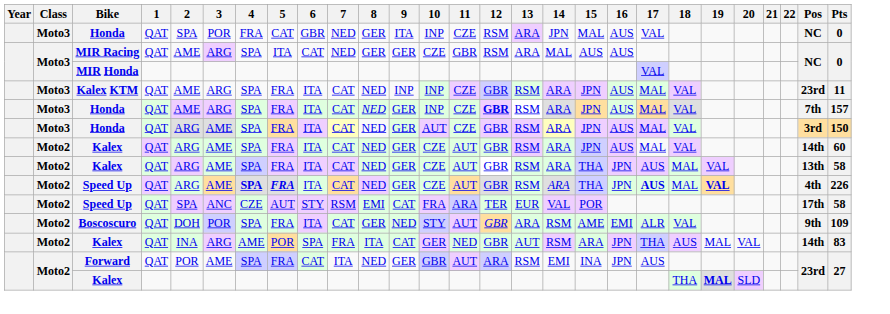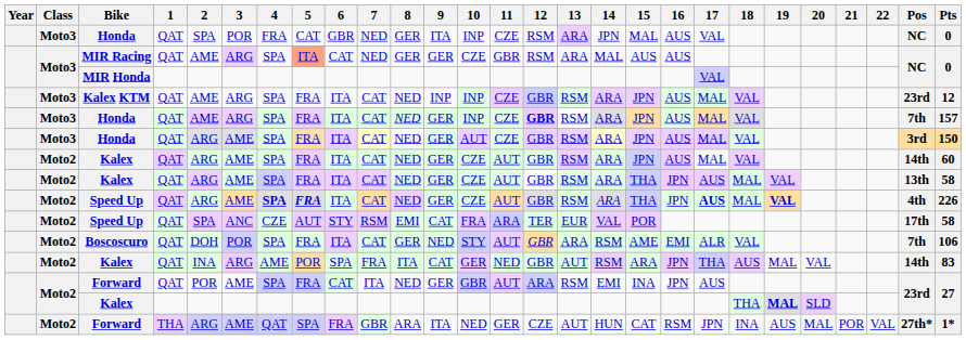 <table class="wikitable" style="text-align:center;">
 <tr>
 <th>Year</th>
 <th>Class</th>
 <th>Bike</th>
 <th>1</th>
 <th>2</th>
 <th>3</th>
 <th>4</th>
 <th>5</th>
 <th>6</th>
 <th>7</th>
 <th>8</th>
 <th>9</th>
 <th>10</th>
 <th>11</th>
 <th>12</th>
 <th>13</th>
 <th>14</th>
 <th>15</th>
 <th>16</th>
 <th>17</th>
 <th>18</th>
 <th>19</th>
 <th>20</th>
 <th>21</th>
 <th>22</th>
 <th>Pos</th>
 <th>Pts</th>
 </tr>
 <tr>
 <th></th>
 <th>Moto3</th>
 <th><a href='#'>Honda</a></th>
 <td><a href='#'>QAT</a></td>
 <td><a href='#'>SPA</a></td>
 <td><a href='#'>POR</a></td>
 <td><a href='#'>FRA</a></td>
 <td><a href='#'>CAT</a></td>
 <td><a href='#'>GBR</a></td>
 <td><a href='#'>NED</a></td>
 <td><a href='#'>GER</a></td>
 <td><a href='#'>ITA</a></td>
 <td><a href='#'>INP</a></td>
 <td><a href='#'>CZE</a></td>
 <td><a href='#'>RSM</a></td>
 <td style="background:#EFCFFF;"><a href='#'>ARA</a><br></td>
 <td><a href='#'>JPN</a></td>
 <td><a href='#'>MAL</a></td>
 <td><a href='#'>AUS</a></td>
 <td><a href='#'>VAL</a></td>
 <td></td>
 <td></td>
 <td></td>
 <td></td>
 <td></td>
 <th>NC</th>
 <th>0</th>
 </tr>
 <tr>
 <th rowspan="2"></th>
 <th rowspan="2">Moto3</th>
 <th><a href='#'>MIR Racing</a></th>
 <td><a href='#'>QAT</a></td>
 <td><a href='#'>AME</a></td>
 <td style="background:#efcfff;"><a href='#'>ARG</a><br></td>
 <td><a href='#'>SPA</a></td>
-<td><a href='#'>ITA</a></td>
+<td style="background: lightsalmon;"><a href='#'>ITA</a></td>
 <td><a href='#'>CAT</a></td>
 <td><a href='#'>NED</a></td>
 <td><a href='#'>GER</a></td>
 <td><a href='#'>GER</a></td>
 <td><a href='#'>CZE</a></td>
 <td><a href='#'>GBR</a></td>
 <td><a href='#'>RSM</a></td>
 <td><a href='#'>ARA</a></td>
 <td><a href='#'>MAL</a></td>
 <td><a href='#'>AUS</a></td>
 <td><a href='#'>AUS</a></td>
 <td></td>
 <td></td>
 <td></td>
 <td></td>
 <td></td>
 <td></td>
 <th rowspan="2">NC</th>
 <th rowspan="2">0</th>
 </tr>
 <tr>
 <th><a href='#'>MIR</a> <a href='#'>Honda</a></th>
 <td></td>
 <td></td>
 <td></td>
 <td></td>
 <td></td>
 <td></td>
 <td></td>
 <td></td>
 <td></td>
 <td></td>
 <td></td>
 <td></td>
 <td></td>
 <td></td>
 <td></td>
 <td></td>
 <td style="background:#CFCFFF;"><a href='#'>VAL</a><br></td>
 <td></td>
 <td></td>
 <td></td>
 <td></td>
 </tr>
 <tr>
 <th></th>
 <th>Moto3</th>
 <th><a href='#'>Kalex</a> <a href='#'>KTM</a></th>
 <td><a href='#'>QAT</a></td>
 <td><a href='#'>AME</a></td>
 <td><a href='#'>ARG</a></td>
 <td><a href='#'>SPA</a></td>
 <td><a href='#'>FRA</a></td>
 <td><a href='#'>ITA</a></td>
 <td><a href='#'>CAT</a></td>
 <td><a href='#'>NED</a></td>
 <td><a href='#'>INP</a></td>
 <td style="background:#DFFFDF;"><a href='#'>INP</a><br></td>
 <td style="background:#EFCFFF;"><a href='#'>CZE</a><br></td>
 <td style="background:#CFCFFF;"><a href='#'>GBR</a><br></td>
 <td style="background:#DFFFDF;"><a href='#'>RSM</a><br></td>
 <td style="background:#EFCFFF;"><a href='#'>ARA</a><br></td>
 <td style="background:#EFCFFF;"><a href='#'>JPN</a><br></td>
 <td style="background:#DFFFDF;"><a href='#'>AUS</a><br></td>
 <td style="background:#DFFFDF;"><a href='#'>MAL</a><br></td>
 <td style="background:#EFCFFF;"><a href='#'>VAL</a><br></td>
 <td></td>
 <td></td>
 <td></td>
 <td></td>
 <th>23rd</th>
-<th>11</th>
+<th>12</th>
 </tr>
 <tr>
 <th></th>
 <th>Moto3</th>
 <th><a href='#'>Honda</a></th>
 <td style="background:#DFFFDF;"><a href='#'>QAT</a><br></td>
 <td style="background:#EFCFFF;"><a href='#'>AME</a><br></td>
 <td style="background:#EFCFFF;"><a href='#'>ARG</a><br></td>
 <td style="background:#DFFFDF;"><a href='#'>SPA</a><br></td>
 <td style="background:#EFCFFF;"><a href='#'>FRA</a><br></td>
 <td style="background:#DFFFDF;"><a href='#'>ITA</a><br></td>
 <td style="background:#DFFFDF;"><a href='#'>CAT</a><br></td>
 <td style="background:#DFFFDF;"><em><a href='#'>NED</a></em><br></td>
 <td style="background:#DFFFDF;"><a href='#'>GER</a><br></td>
 <td style="background:#DFFFDF;"><a href='#'>INP</a><br></td>
 <td style="background:#DFFFDF;"><a href='#'>CZE</a><br></td>
 <td style="background:#EFCFFF;"><strong><a href='#'>GBR</a></strong><br></td>
 <td style="background:#FFFFFF;"><a href='#'>RSM</a><br></td>
 <td style="background:#DFDFDF;"><a href='#'>ARA</a><br></td>
 <td style="background:#FFDF9F;"><a href='#'>JPN</a><br></td>
 <td style="background:#DFFFDF;"><a href='#'>AUS</a><br></td>
 <td style="background:#FFDF9F;"><a href='#'>MAL</a><br></td>
 <td style="background:#DFDFDF;"><a href='#'>VAL</a><br></td>
 <td></td>
 <td></td>
 <td></td>
 <td></td>
 <th>7th</th>
 <th>157</th>
 </tr>
 <tr>
 <th></th>
 <th>Moto3</th>
 <th><a href='#'>Honda</a></th>
 <td style="background:#DFFFDF;"><a href='#'>QAT</a><br></td>
 <td style="background:#DFDFDF;"><a href='#'>ARG</a><br></td>
 <td style="background:#DFDFDF;"><a href='#'>AME</a><br></td>
 <td style="background:#DFFFDF;"><a href='#'>SPA</a><br></td>
 <td style="background:#FFDF9F;"><a href='#'>FRA</a><br></td>
 <td style="background:#EFCFFF;"><a href='#'>ITA</a><br></td>
 <td style="background:#FFFFBF;"><a href='#'>CAT</a><br></td>
 <td><a href='#'>NED</a></td>
 <td style="background:#DFFFDF;"><a href='#'>GER</a><br></td>
 <td style="background:#EFCFFF;"><a href='#'>AUT</a><br></td>
 <td style="background:#DFFFDF;"><a href='#'>CZE</a><br></td>
 <td style="background:#EFCFFF;"><a href='#'>GBR</a><br></td>
 <td style="background:#EFCFFF;"><a href='#'>RSM</a><br></td>
 <td style="background:#FFFFBF;"><a href='#'>ARA</a><br></td>
 <td style="background:#EFCFFF;"><a href='#'>JPN</a><br></td>
 <td style="background:#EFCFFF;"><a href='#'>AUS</a><br></td>
 <td style="background:#EFCFFF;"><a href='#'>MAL</a><br></td>
 <td style="background:#DFFFDF;"><a href='#'>VAL</a><br></td>
 <td></td>
 <td></td>
 <td></td>
 <td></td>
 <th style="background:#FFDF9F;">3rd</th>
 <th style="background:#FFDF9F;">150</th>
 </tr>
 <tr>
 <th></th>
 <th>Moto2</th>
 <th><a href='#'>Kalex</a></th>
 <td style="background:#efcfff;"><a href='#'>QAT</a><br></td>
 <td style="background:#dfffdf;"><a href='#'>ARG</a><br></td>
 <td style="background:#dfffdf;"><a href='#'>AME</a><br></td>
 <td style="background:#dfffdf;"><a href='#'>SPA</a><br></td>
 <td style="background:#efcfff;"><a href='#'>FRA</a><br></td>
 <td style="background:#dfffdf;"><a href='#'>ITA</a><br></td>
 <td style="background:#dfffdf;"><a href='#'>CAT</a><br></td>
 <td style="background:#dfffdf;"><a href='#'>NED</a><br></td>
 <td style="background:#dfffdf;"><a href='#'>GER</a><br></td>
 <td style="background:#dfffdf;"><a href='#'>CZE</a><br></td>
 <td style="background:#dfffdf;"><a href='#'>AUT</a><br></td>
 <td style="background:#dfffdf;"><a href='#'>GBR</a><br></td>
 <td style="background:#efcfff;"><a href='#'>RSM</a><br></td>
 <td style="background:#dfffdf;"><a href='#'>ARA</a><br></td>
 <td style="background:#cfcfff;"><a href='#'>JPN</a><br></td>
 <td style="background:#efcfff;"><a href='#'>AUS</a><br></td>
 <td><a href='#'>MAL</a></td>
 <td style="background:#efcfff;"><a href='#'>VAL</a><br></td>
 <td></td>
 <td></td>
 <td></td>
 <td></td>
 <th>14th</th>
 <th>60</th>
 </tr>
 <tr>
 <th></th>
 <th>Moto2</th>
 <th><a href='#'>Kalex</a></th>
 <td style="background:#DFFFDF;"><a href='#'>QAT</a><br></td>
 <td style="background:#EFCFFF;"><a href='#'>ARG</a><br></td>
 <td style="background:#DFFFDF;"><a href='#'>AME</a><br></td>
 <td style="background:#CFCFFF;"><a href='#'>SPA</a><br></td>
 <td style="background:#EFCFFF;"><a href='#'>FRA</a><br></td>
 <td style="background:#EFCFFF;"><a href='#'>ITA</a><br></td>
 <td style="background:#EFCFFF;"><a href='#'>CAT</a><br></td>
 <td style="background:#DFFFDF;"><a href='#'>NED</a><br></td>
 <td style="background:#DFFFDF;"><a href='#'>GER</a><br></td>
 <td style="background:#DFFFDF;"><a href='#'>CZE</a><br></td>
 <td style="background:#DFFFDF;"><a href='#'>AUT</a><br></td>
 <td style="background:#FFFFFF;"><a href='#'>GBR</a><br></td>
 <td style="background:#DFFFDF;"><a href='#'>RSM</a><br></td>
 <td style="background:#DFFFDF;"><a href='#'>ARA</a><br></td>
 <td style="background:#CFCFFF;"><a href='#'>THA</a><br></td>
 <td style="background:#EFCFFF;"><a href='#'>JPN</a><br></td>
 <td style="background:#EFCFFF;"><a href='#'>AUS</a><br></td>
 <td style="background:#DFFFDF;"><a href='#'>MAL</a><br></td>
 <td style="background:#EFCFFF;"><a href='#'>VAL</a><br></td>
 <td></td>
 <td></td>
 <td></td>
 <th>13th</th>
 <th>58</th>
 </tr>
 <tr>
 <th></th>
 <th>Moto2</th>
 <th><a href='#'>Speed Up</a></th>
 <td style="background:#efcfff;"><a href='#'>QAT</a><br></td>
 <td style="background:#dfffdf;"><a href='#'>ARG</a><br></td>
 <td style="background:#ffdf9f;"><a href='#'>AME</a><br></td>
 <td style="background:#dfdfdf;"><strong><a href='#'>SPA</a></strong><br></td>
 <td style="background:#dfdfdf;"><strong><em><a href='#'>FRA</a></em></strong><br></td>
 <td style="background:#dfffdf;"><a href='#'>ITA</a><br></td>
 <td style="background:#ffdf9f;"><a href='#'>CAT</a><br></td>
 <td style="background:#efcfff;"><a href='#'>NED</a><br></td>
 <td style="background:#dfffdf;"><a href='#'>GER</a><br></td>
 <td style="background:#dfffdf;"><a href='#'>CZE</a><br></td>
 <td style="background:#ffdf9f;"><a href='#'>AUT</a><br></td>
 <td style="background:#dfdfdf;"><a href='#'>GBR</a><br></td>
 <td style="background:#dfffdf;"><a href='#'>RSM</a><br></td>
 <td style="background:#dfdfdf;"><em><a href='#'>ARA</a></em><br></td>
 <td style="background:#cfcfff;"><a href='#'>THA</a><br></td>
 <td style="background:#dfffdf;"><a href='#'>JPN</a><br></td>
 <td style="background:#dfffdf;"><strong><a href='#'>AUS</a></strong><br></td>
 <td style="background:#dfffdf;"><a href='#'>MAL</a><br></td>
 <td style="background:#ffdf9f;"><strong><a href='#'>VAL</a></strong><br></td>
 <td></td>
 <td></td>
 <td></td>
 <th>4th</th>
 <th>226</th>
 </tr>
 <tr>
 <th></th>
 <th>Moto2</th>
 <th><a href='#'>Speed Up</a></th>
 <td style="background:#dfffdf;"><a href='#'>QAT</a><br></td>
 <td style="background:#efcfff;"><a href='#'>SPA</a><br></td>
 <td style="background:#efcfff;"><a href='#'>ANC</a><br></td>
 <td style="background:#dfffdf;"><a href='#'>CZE</a><br></td>
 <td style="background:#efcfff;"><a href='#'>AUT</a><br></td>
 <td style="background:#efcfff;"><a href='#'>STY</a><br></td>
 <td style="background:#efcfff;"><a href='#'>RSM</a><br></td>
 <td style="background:#dfffdf;"><a href='#'>EMI</a><br></td>
 <td style="background:#dfffdf;"><a href='#'>CAT</a><br></td>
 <td style="background:#efcfff;"><a href='#'>FRA</a><br></td>
 <td style="background:#cfcfff;"><a href='#'>ARA</a><br></td>
 <td style="background:#dfffdf;"><a href='#'>TER</a><br></td>
 <td style="background:#dfffdf;"><a href='#'>EUR</a><br></td>
 <td style="background:#efcfff;"><a href='#'>VAL</a><br></td>
 <td style="background:#efcfff;"><a href='#'>POR</a><br></td>
 <td></td>
 <td></td>
 <td></td>
 <td></td>
 <td></td>
 <td></td>
 <td></td>
 <th>17th</th>
 <th>58</th>
 </tr>
 <tr>
 <th></th>
 <th>Moto2</th>
 <th><a href='#'>Boscoscuro</a></th>
 <td style="background:#dfffdf;"><a href='#'>QAT</a><br></td>
 <td style="background:#dfffdf;"><a href='#'>DOH</a><br></td>
 <td style="background:#cfcfff;"><a href='#'>POR</a><br></td>
 <td style="background:#dfffdf;"><a href='#'>SPA</a><br></td>
 <td style="background:#dfffdf;"><a href='#'>FRA</a><br></td>
 <td style="background:#efcfff;"><a href='#'>ITA</a><br></td>
 <td style="background:#dfffdf;"><a href='#'>CAT</a><br></td>
 <td style="background:#dfffdf;"><a href='#'>GER</a><br></td>
 <td style="background:#dfffdf;"><a href='#'>NED</a><br></td>
 <td style="background:#cfcfff;"><a href='#'>STY</a><br></td>
 <td style="background:#efcfff;"><a href='#'>AUT</a><br></td>
 <td style="background:#ffdf9f;"><em><a href='#'>GBR</a></em><br></td>
 <td style="background:#dfffdf;"><a href='#'>ARA</a><br></td>
 <td style="background:#dfffdf;"><a href='#'>RSM</a><br></td>
 <td style="background:#dfffdf;"><a href='#'>AME</a><br></td>
 <td style="background:#dfffdf;"><a href='#'>EMI</a><br></td>
 <td style="background:#dfffdf;"><a href='#'>ALR</a><br></td>
 <td style="background:#dfffdf;"><a href='#'>VAL</a><br></td>
 <td></td>
 <td></td>
 <td></td>
 <td></td>
-<th>9th</th>
-<th>109</th>
+<th>7th</th>
+<th>106</th>
 </tr>
 <tr>
 <th></th>
 <th>Moto2</th>
 <th><a href='#'>Kalex</a></th>
 <td style="background:#dfffdf;"><a href='#'>QAT</a><br></td>
 <td style="background:#dfffdf;"><a href='#'>INA</a><br></td>
 <td style="background:#efcfff;"><a href='#'>ARG</a><br></td>
 <td style="background:#dfffdf;"><a href='#'>AME</a><br></td>
 <td style="background:#ffdf9f;"><a href='#'>POR</a><br></td>
 <td style="background:#dfffdf;"><a href='#'>SPA</a><br></td>
 <td style="background:#dfffdf;"><a href='#'>FRA</a><br></td>
 <td style="background:#dfffdf;"><a href='#'>ITA</a><br></td>
 <td style="background:#dfffdf;"><a href='#'>CAT</a><br></td>
 <td style="background:#efcfff;"><a href='#'>GER</a><br></td>
 <td style="background:#dfffdf;"><a href='#'>NED</a><br></td>
 <td style="background:#dfffdf;"><a href='#'>GBR</a><br></td>
 <td style="background:#dfffdf;"><a href='#'>AUT</a><br></td>
 <td style="background:#efcfff;"><a href='#'>RSM</a><br></td>
 <td style="background:#dfffdf;"><a href='#'>ARA</a><br></td>
 <td style="background:#efcfff;"><a href='#'>JPN</a><br></td>
 <td style="background:#cfcfff;"><a href='#'>THA</a><br></td>
 <td style="background:#efcfff;"><a href='#'>AUS</a><br></td>
 <td><a href='#'>MAL</a></td>
 <td><a href='#'>VAL</a></td>
 <td></td>
 <td></td>
 <th>14th</th>
 <th>83</th>
 </tr>
 <tr>
 <th rowspan="2"></th>
 <th rowspan="2">Moto2</th>
 <th><a href='#'>Forward</a></th>
 <td><a href='#'>QAT</a></td>
 <td><a href='#'>POR</a></td>
 <td><a href='#'>AME</a></td>
 <td style="background:#CFCFFF;"><a href='#'>SPA</a><br></td>
 <td style="background:#CFCFFF;"><a href='#'>FRA</a><br></td>
 <td style="background:#DFFFDF;"><a href='#'>CAT</a><br></td>
 <td><a href='#'>ITA</a></td>
 <td><a href='#'>NED</a></td>
 <td><a href='#'>GER</a></td>
 <td style="background:#CFCFFF;"><a href='#'>GBR</a><br></td>
 <td style="background:#EFCFFF;"><a href='#'>AUT</a><br></td>
 <td style="background:#CFCFFF;"><a href='#'>ARA</a><br></td>
 <td><a href='#'>RSM</a></td>
 <td><a href='#'>EMI</a></td>
 <td><a href='#'>INA</a></td>
 <td><a href='#'>JPN</a></td>
 <td><a href='#'>AUS</a></td>
 <td></td>
 <td></td>
 <td></td>
 <td></td>
 <td></td>
 <th rowspan="2">23rd</th>
 <th rowspan="2">27</th>
 </tr>
 <tr>
 <th><a href='#'>Kalex</a></th>
 <td></td>
 <td></td>
 <td></td>
 <td></td>
 <td></td>
 <td></td>
 <td></td>
 <td></td>
 <td></td>
 <td></td>
 <td></td>
 <td></td>
 <td></td>
 <td></td>
 <td></td>
 <td></td>
 <td></td>
 <td style="background:#DFFFDF;"><a href='#'>THA</a><br></td>
 <td style="background:#DFDFDF;"><strong><a href='#'>MAL</a></strong><br></td>
 <td style="background:#EFCFFF;"><a href='#'>SLD</a><br></td>
 <td></td>
 <td></td>
 </tr>
+<tr>
+<th></th>
+<th>Moto2</th>
+<th><a href='#'>Forward</a></th>
+<td style="background:#EFCFFF;"><a href='#'>THA</a><br></td>
+<td style="background:#CFCFFF;"><a href='#'>ARG</a><br></td>
+<td style="background:#CFCFFF;"><a href='#'>AME</a><br></td>
+<td style="background:#CFCFFF;"><a href='#'>QAT</a><br></td>
+<td style="background:#CFCFFF;"><a href='#'>SPA</a><br></td>
+<td style="background:#EFCFFF;"><a href='#'>FRA</a><br></td>
+<td style="background:#DFFFDF;"><a href='#'>GBR</a><br></td>
+<td><a href='#'>ARA</a></td>
+<td><a href='#'>ITA</a></td>
+<td><a href='#'>NED</a></td>
+<td><a href='#'>GER</a></td>
+<td><a href='#'>CZE</a></td>
+<td><a href='#'>AUT</a></td>
+<td><a href='#'>HUN</a></td>
+<td><a href='#'>CAT</a></td>
+<td><a href='#'>RSM</a></td>
+<td><a href='#'>JPN</a></td>
+<td><a href='#'>INA</a></td>
+<td><a href='#'>AUS</a></td>
+<td><a href='#'>MAL</a></td>
+<td><a href='#'>POR</a></td>
+<td><a href='#'>VAL</a></td>
+<th>27th*</th>
+<th>1*</th>
+</tr>
 </table>
